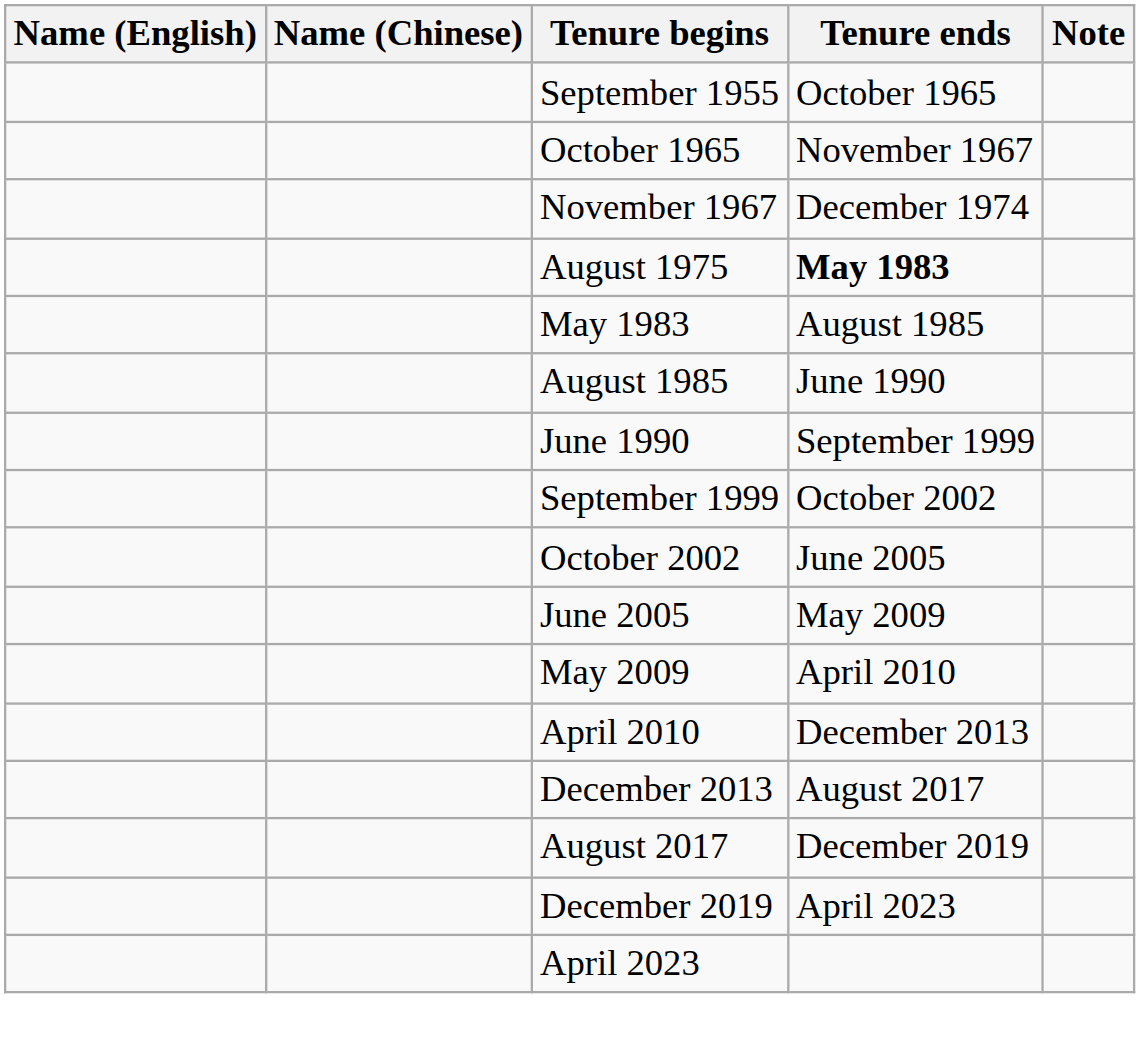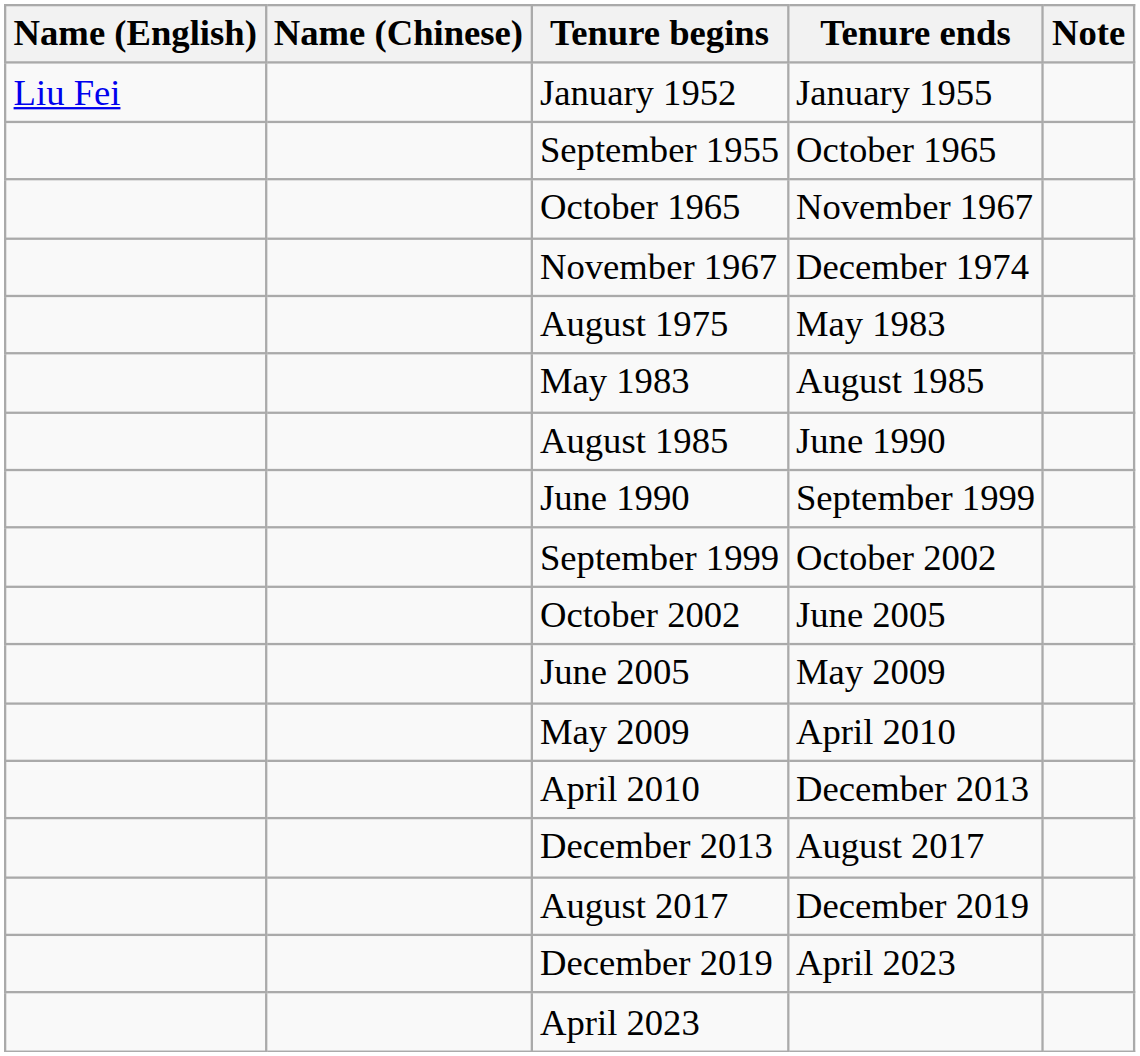 <table class="wikitable">
 <tr>
 <th>Name (English)</th>
 <th>Name (Chinese)</th>
 <th>Tenure begins</th>
 <th>Tenure ends</th>
 <th>Note</th>
+</tr>
+<tr>
+<td><a href='#'>Liu Fei</a></td>
+<td></td>
+<td>January 1952</td>
+<td>January 1955</td>
+<td></td>
 </tr>
 <tr>
 <td></td>
 <td></td>
 <td>September 1955</td>
 <td>October 1965</td>
 <td></td>
 </tr>
 <tr>
 <td></td>
 <td></td>
 <td>October 1965</td>
 <td>November 1967</td>
 <td></td>
 </tr>
 <tr>
 <td></td>
 <td></td>
 <td>November 1967</td>
 <td>December 1974</td>
 <td></td>
 </tr>
 <tr>
 <td></td>
 <td></td>
 <td>August 1975</td>
-<td><strong>May 1983</strong></td>
+<td>May 1983</td>
 <td></td>
 </tr>
 <tr>
 <td></td>
 <td></td>
 <td>May 1983</td>
 <td>August 1985</td>
 <td></td>
 </tr>
 <tr>
 <td></td>
 <td></td>
 <td>August 1985</td>
 <td>June 1990</td>
 <td></td>
 </tr>
 <tr>
 <td></td>
 <td></td>
 <td>June 1990</td>
 <td>September 1999</td>
 <td></td>
 </tr>
 <tr>
 <td></td>
 <td></td>
 <td>September 1999</td>
 <td>October 2002</td>
 <td></td>
 </tr>
 <tr>
 <td></td>
 <td></td>
 <td>October 2002</td>
 <td>June 2005</td>
 <td></td>
 </tr>
 <tr>
 <td></td>
 <td></td>
 <td>June 2005</td>
 <td>May 2009</td>
 <td></td>
 </tr>
 <tr>
 <td></td>
 <td></td>
 <td>May 2009</td>
 <td>April 2010</td>
 <td></td>
 </tr>
 <tr>
 <td></td>
 <td></td>
 <td>April 2010</td>
 <td>December 2013</td>
 <td></td>
 </tr>
 <tr>
 <td></td>
 <td></td>
 <td>December 2013</td>
 <td>August 2017</td>
 <td></td>
 </tr>
 <tr>
 <td></td>
 <td></td>
 <td>August 2017</td>
 <td>December 2019</td>
 <td></td>
 </tr>
 <tr>
 <td></td>
 <td></td>
 <td>December 2019</td>
 <td>April 2023</td>
 <td></td>
 </tr>
 <tr>
 <td></td>
 <td></td>
 <td>April 2023</td>
 <td></td>
 <td></td>
 </tr>
 </table>
